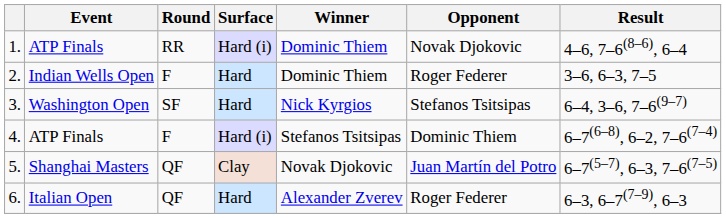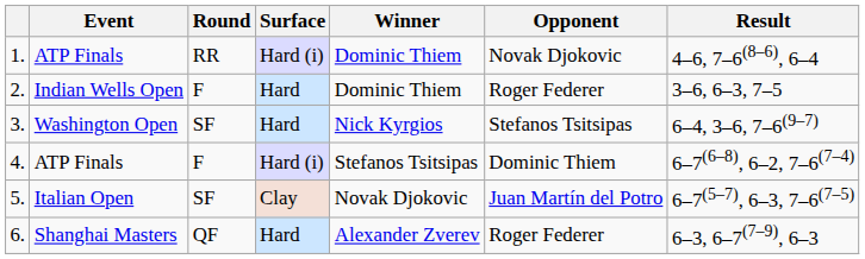 <table class=wikitable>
 <tr>
 <th></th>
 <th>Event</th>
 <th>Round</th>
 <th>Surface</th>
 <th>Winner</th>
 <th>Opponent</th>
 <th>Result</th>
 </tr>
 <tr>
 <td>1.</td>
 <td><a href='#'>ATP Finals</a></td>
 <td>RR</td>
 <td bgcolor=DBDBFF>Hard (i)</td>
 <td> <a href='#'>Dominic Thiem</a></td>
 <td> Novak Djokovic</td>
 <td>4–6, 7–6<sup>(8–6)</sup>, 6–4</td>
 </tr>
 <tr>
 <td>2.</td>
 <td><a href='#'>Indian Wells Open</a></td>
 <td>F</td>
 <td bgcolor=CCE6FF>Hard</td>
 <td> Dominic Thiem</td>
 <td> Roger Federer</td>
 <td>3–6, 6–3, 7–5</td>
 </tr>
 <tr>
 <td>3.</td>
 <td><a href='#'>Washington Open</a></td>
 <td>SF</td>
 <td bgcolor=CCE6FF>Hard</td>
 <td> <a href='#'>Nick Kyrgios</a></td>
 <td> Stefanos Tsitsipas</td>
 <td>6–4, 3–6, 7–6<sup>(9–7)</sup></td>
 </tr>
 <tr>
 <td>4.</td>
 <td>ATP Finals</td>
 <td>F</td>
 <td bgcolor=DBDBFF>Hard (i)</td>
 <td> Stefanos Tsitsipas</td>
 <td> Dominic Thiem</td>
 <td>6–7<sup>(6–8)</sup>, 6–2, 7–6<sup>(7–4)</sup></td>
 </tr>
 <tr>
 <td>5.</td>
-<td><a href='#'>Shanghai Masters</a></td>
-<td>QF</td>
+<td><a href='#'>Italian Open</a></td>
+<td>SF</td>
 <td bgcolor=F4E0D7>Clay</td>
 <td> Novak Djokovic</td>
 <td> <a href='#'>Juan Martín del Potro</a></td>
 <td>6–7<sup>(5–7)</sup>, 6–3, 7–6<sup>(7–5)</sup></td>
 </tr>
 <tr>
 <td>6.</td>
-<td><a href='#'>Italian Open</a></td>
+<td><a href='#'>Shanghai Masters</a></td>
 <td>QF</td>
 <td bgcolor=CCE6FF>Hard</td>
 <td> <a href='#'>Alexander Zverev</a></td>
 <td> Roger Federer</td>
 <td>6–3, 6–7<sup>(7–9)</sup>, 6–3</td>
 </tr>
 <tr>
 </tr>
 </table>
